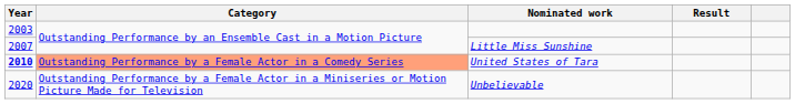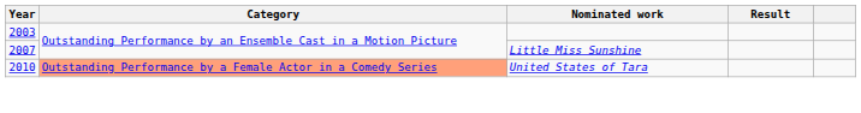 <table class="wikitable" style="width:80%;">
 <tr>
 <th style="width:4%;">Year</th>
 <th style="width:55%;">Category</th>
 <th style="width:26%;">Nominated work</th>
 <th style="width:10%;">Result</th>
 <th width=5%></th>
 </tr>
 <tr>
 <td align="center"><a href='#'>2003</a></td>
 <td rowspan="2"><a href='#'>Outstanding Performance by an Ensemble Cast in a Motion Picture</a></td>
 <td></td>
 <td></td>
 <td style="text-align:center;"></td>
 </tr>
 <tr>
 <td align="center"><a href='#'>2007</a></td>
 <td><em><a href='#'>Little Miss Sunshine</a></em></td>
 <td></td>
 <td style="text-align:center;"></td>
 </tr>
 <tr>
-<td align="center"><strong><a href='#'>2010</a></strong></td>
+<td align="center"><a href='#'>2010</a></td>
 <td style="background: lightsalmon;"><a href='#'>Outstanding Performance by a Female Actor in a Comedy Series</a></td>
 <td><em><a href='#'>United States of Tara</a></em></td>
 <td></td>
 <td style="text-align:center;"></td>
 </tr>
-<tr>
-<td align="center"><a href='#'>2020</a></td>
-<td><a href='#'>Outstanding Performance by a Female Actor in a Miniseries or Motion Picture Made for Television</a></td>
-<td><em><a href='#'>Unbelievable</a></em></td>
-<td></td>
-<td style="text-align:center;"></td>
-</tr>
 </table>
